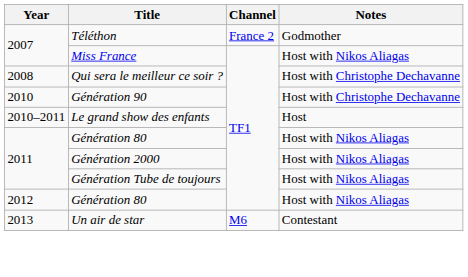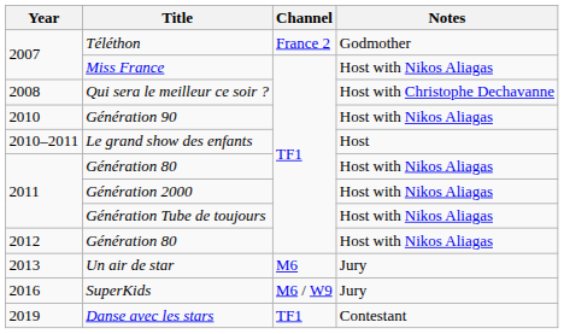 <table class="wikitable">
 <tr>
 <th>Year</th>
 <th>Title</th>
 <th>Channel</th>
 <th>Notes</th>
 </tr>
 <tr>
 <td rowspan=2>2007</td>
 <td><em>Téléthon</em></td>
 <td><a href='#'>France 2</a></td>
 <td>Godmother</td>
 </tr>
 <tr>
 <td><em><a href='#'>Miss France</a></em></td>
 <td rowspan=8><a href='#'>TF1</a></td>
 <td>Host with <a href='#'>Nikos Aliagas</a></td>
 </tr>
 <tr>
 <td>2008</td>
 <td><em>Qui sera le meilleur ce soir ?</em></td>
 <td>Host with <a href='#'>Christophe Dechavanne</a></td>
 </tr>
 <tr>
 <td>2010</td>
 <td><em>Génération 90</em></td>
-<td>Host with <a href='#'>Christophe Dechavanne</a></td>
+<td>Host with <a href='#'>Nikos Aliagas</a></td>
 </tr>
 <tr>
 <td>2010–2011</td>
 <td><em>Le grand show des enfants</em></td>
 <td>Host</td>
 </tr>
 <tr>
 <td rowspan=3>2011</td>
 <td><em>Génération 80</em></td>
 <td>Host with <a href='#'>Nikos Aliagas</a></td>
 </tr>
 <tr>
 <td><em>Génération 2000</em></td>
 <td>Host with <a href='#'>Nikos Aliagas</a></td>
 </tr>
 <tr>
 <td><em>Génération Tube de toujours</em></td>
 <td>Host with <a href='#'>Nikos Aliagas</a></td>
 </tr>
 <tr>
 <td>2012</td>
 <td><em>Génération 80</em></td>
 <td>Host with <a href='#'>Nikos Aliagas</a></td>
 </tr>
 <tr>
 <td>2013</td>
 <td><em>Un air de star</em></td>
 <td><a href='#'>M6</a></td>
+<td>Jury</td>
+</tr>
+<tr>
+<td>2016</td>
+<td><em>SuperKids</em></td>
+<td><a href='#'>M6</a> / <a href='#'>W9</a></td>
+<td>Jury</td>
+</tr>
+<tr>
+<td>2019</td>
+<td><em><a href='#'>Danse avec les stars</a></em></td>
+<td><a href='#'>TF1</a></td>
 <td>Contestant</td>
 </tr>
 </table>
